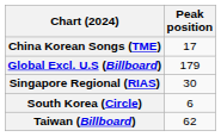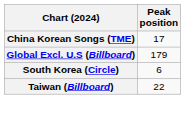 <table class="wikitable sortable plainrowheaders" style="text-align:center">
 <tr>
 <th scope="col">Chart (2024)</th>
 <th scope="col">Peak<br>position</th>
 </tr>
 <tr>
 <th scope="row">China Korean Songs (<a href='#'>TME</a>)</th>
 <td>17</td>
 </tr>
 <tr>
 <th scope="row"><a href='#'>Global Excl. U.S</a> (<em><a href='#'>Billboard</a></em>)</th>
 <td>179</td>
 </tr>
 <tr>
-<th scope="row">Singapore Regional (<a href='#'>RIAS</a>)</th>
-<td>30</td>
-</tr>
-<tr>
 <th scope="row">South Korea (<a href='#'>Circle</a>)</th>
 <td>6</td>
 </tr>
 <tr>
 <th scope="row">Taiwan (<em><a href='#'>Billboard</a></em>)</th>
-<td>62</td>
+<td>22</td>
 </tr>
 </table>
